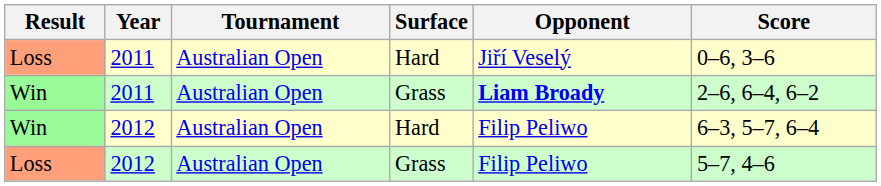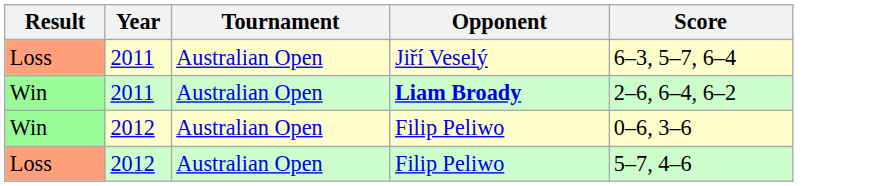 <table class="sortable wikitable">
 <tr>
 <th style="width:65px;">Result</th>
 <th style="width:40px;">Year</th>
 <th style="width:150px;">Tournament</th>
-<th style="width:50px;">Surface</th>
 <th style="width:150px;">Opponent</th>
 <th style="width:125px;" class="unsortable">Score</th>
 </tr>
 <tr style="background:#ffffcc;">
 <td style="background:#ffa07a;">Loss</td>
 <td><a href='#'>2011</a></td>
 <td><a href='#'>Australian Open</a></td>
-<td>Hard</td>
 <td> <a href='#'>Jiří Veselý</a></td>
-<td>0–6, 3–6</td>
+<td>6–3, 5–7, 6–4</td>
 </tr>
 <tr style="background:#ccffcc;">
 <td style="background:#98fb98;">Win</td>
 <td><a href='#'>2011</a></td>
 <td><a href='#'>Australian Open</a></td>
-<td>Grass</td>
 <td><strong> <a href='#'>Liam Broady</a></strong></td>
 <td>2–6, 6–4, 6–2</td>
 </tr>
 <tr style="background:#ffffcc;">
 <td style="background:#98fb98;">Win</td>
 <td><a href='#'>2012</a></td>
 <td><a href='#'>Australian Open</a></td>
-<td>Hard</td>
 <td> <a href='#'>Filip Peliwo</a></td>
-<td>6–3, 5–7, 6–4</td>
+<td>0–6, 3–6</td>
 </tr>
 <tr style="background:#ccffcc;">
 <td style="background:#ffa07a;">Loss</td>
 <td><a href='#'>2012</a></td>
 <td><a href='#'>Australian Open</a></td>
-<td>Grass</td>
 <td> <a href='#'>Filip Peliwo</a></td>
 <td>5–7, 4–6</td>
 </tr>
 </table>
